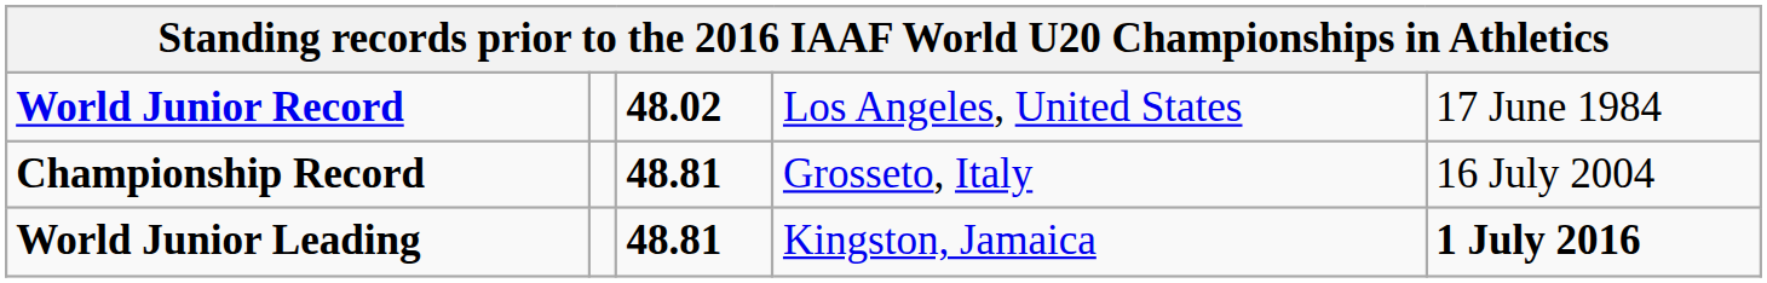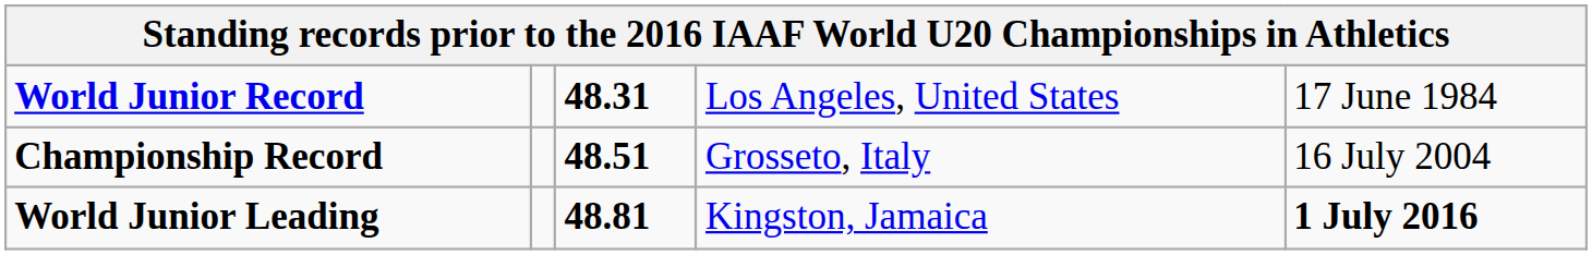 <table class="wikitable" width=75%>
 <tr>
 <th colspan="5">Standing records prior to the 2016 IAAF World U20 Championships in Athletics</th>
 </tr>
 <tr>
 <td><strong><a href='#'>World Junior Record</a></strong></td>
 <td></td>
-<td><strong>48.02</strong></td>
+<td><strong>48.31</strong></td>
 <td><a href='#'>Los Angeles</a>, <a href='#'>United States</a></td>
 <td>17 June 1984</td>
 </tr>
 <tr>
 <td><strong>Championship Record</strong></td>
 <td></td>
-<td><strong>48.81</strong></td>
+<td><strong>48.51</strong></td>
 <td><a href='#'>Grosseto</a>, <a href='#'>Italy</a></td>
 <td>16 July 2004</td>
 </tr>
 <tr>
 <td><strong>World Junior Leading</strong></td>
 <td></td>
 <td><strong>48.81</strong></td>
 <td><a href='#'>Kingston, Jamaica</a></td>
 <td><strong>1 July 2016</strong></td>
 </tr>
 </table>
